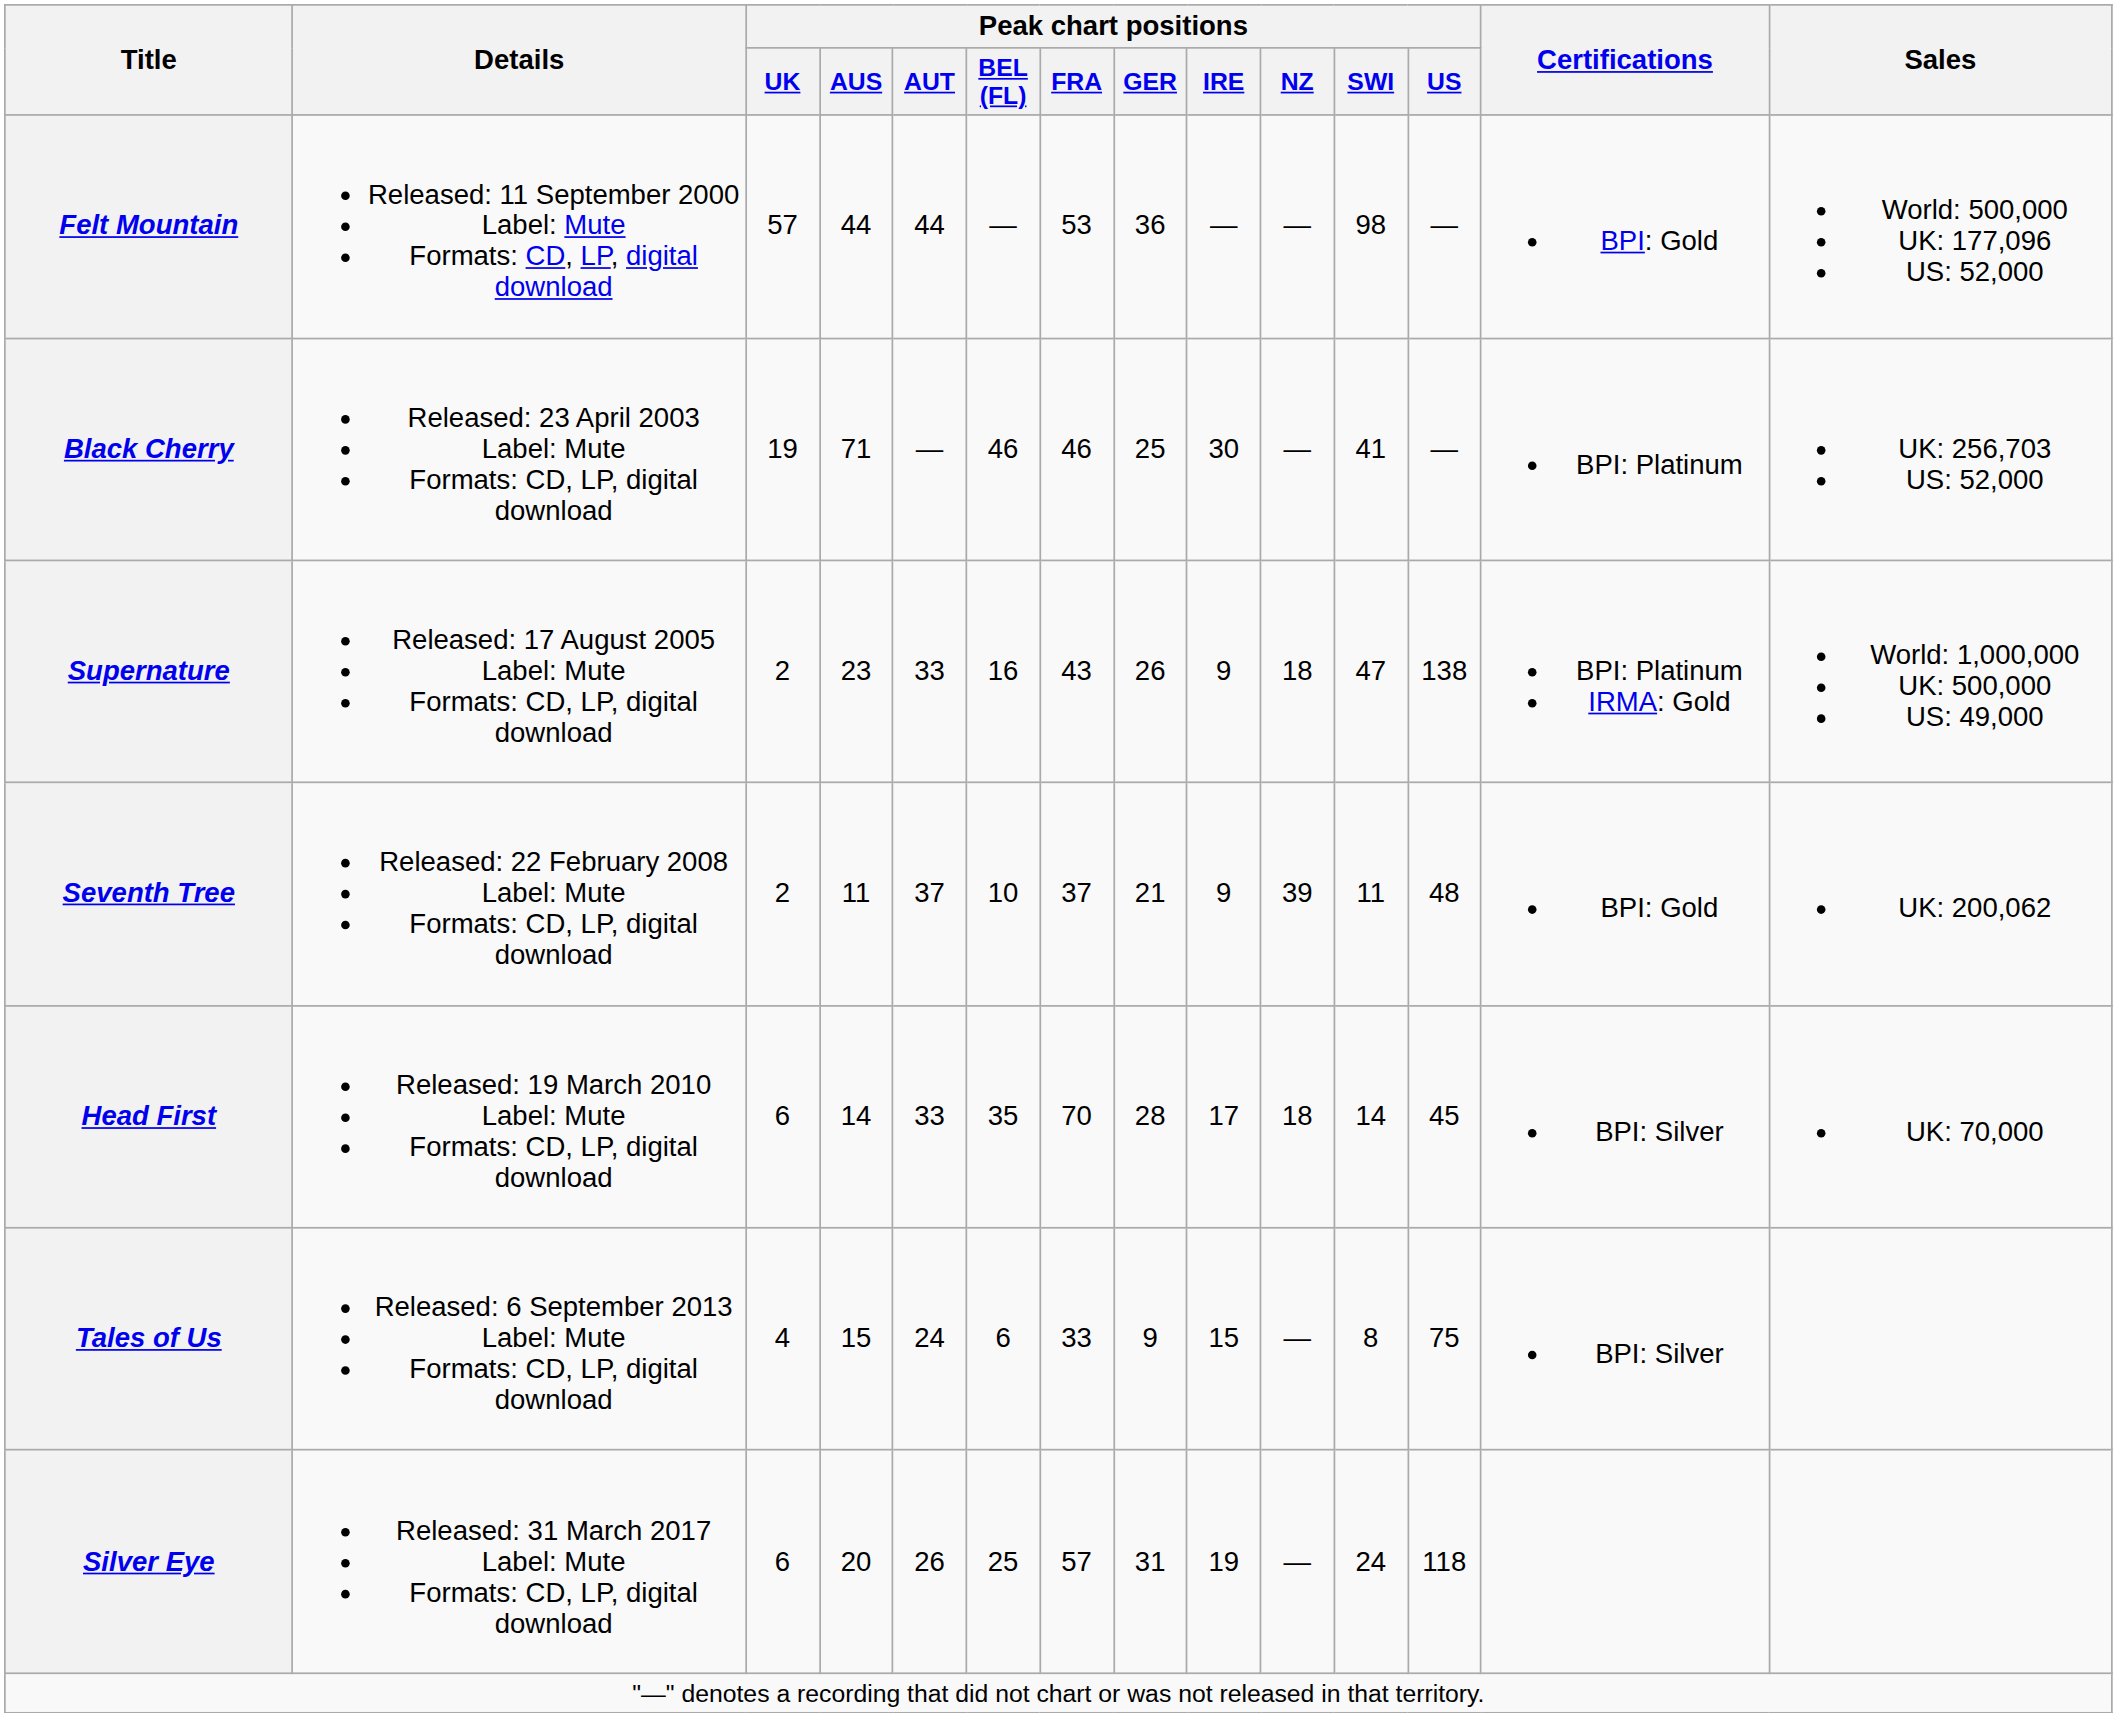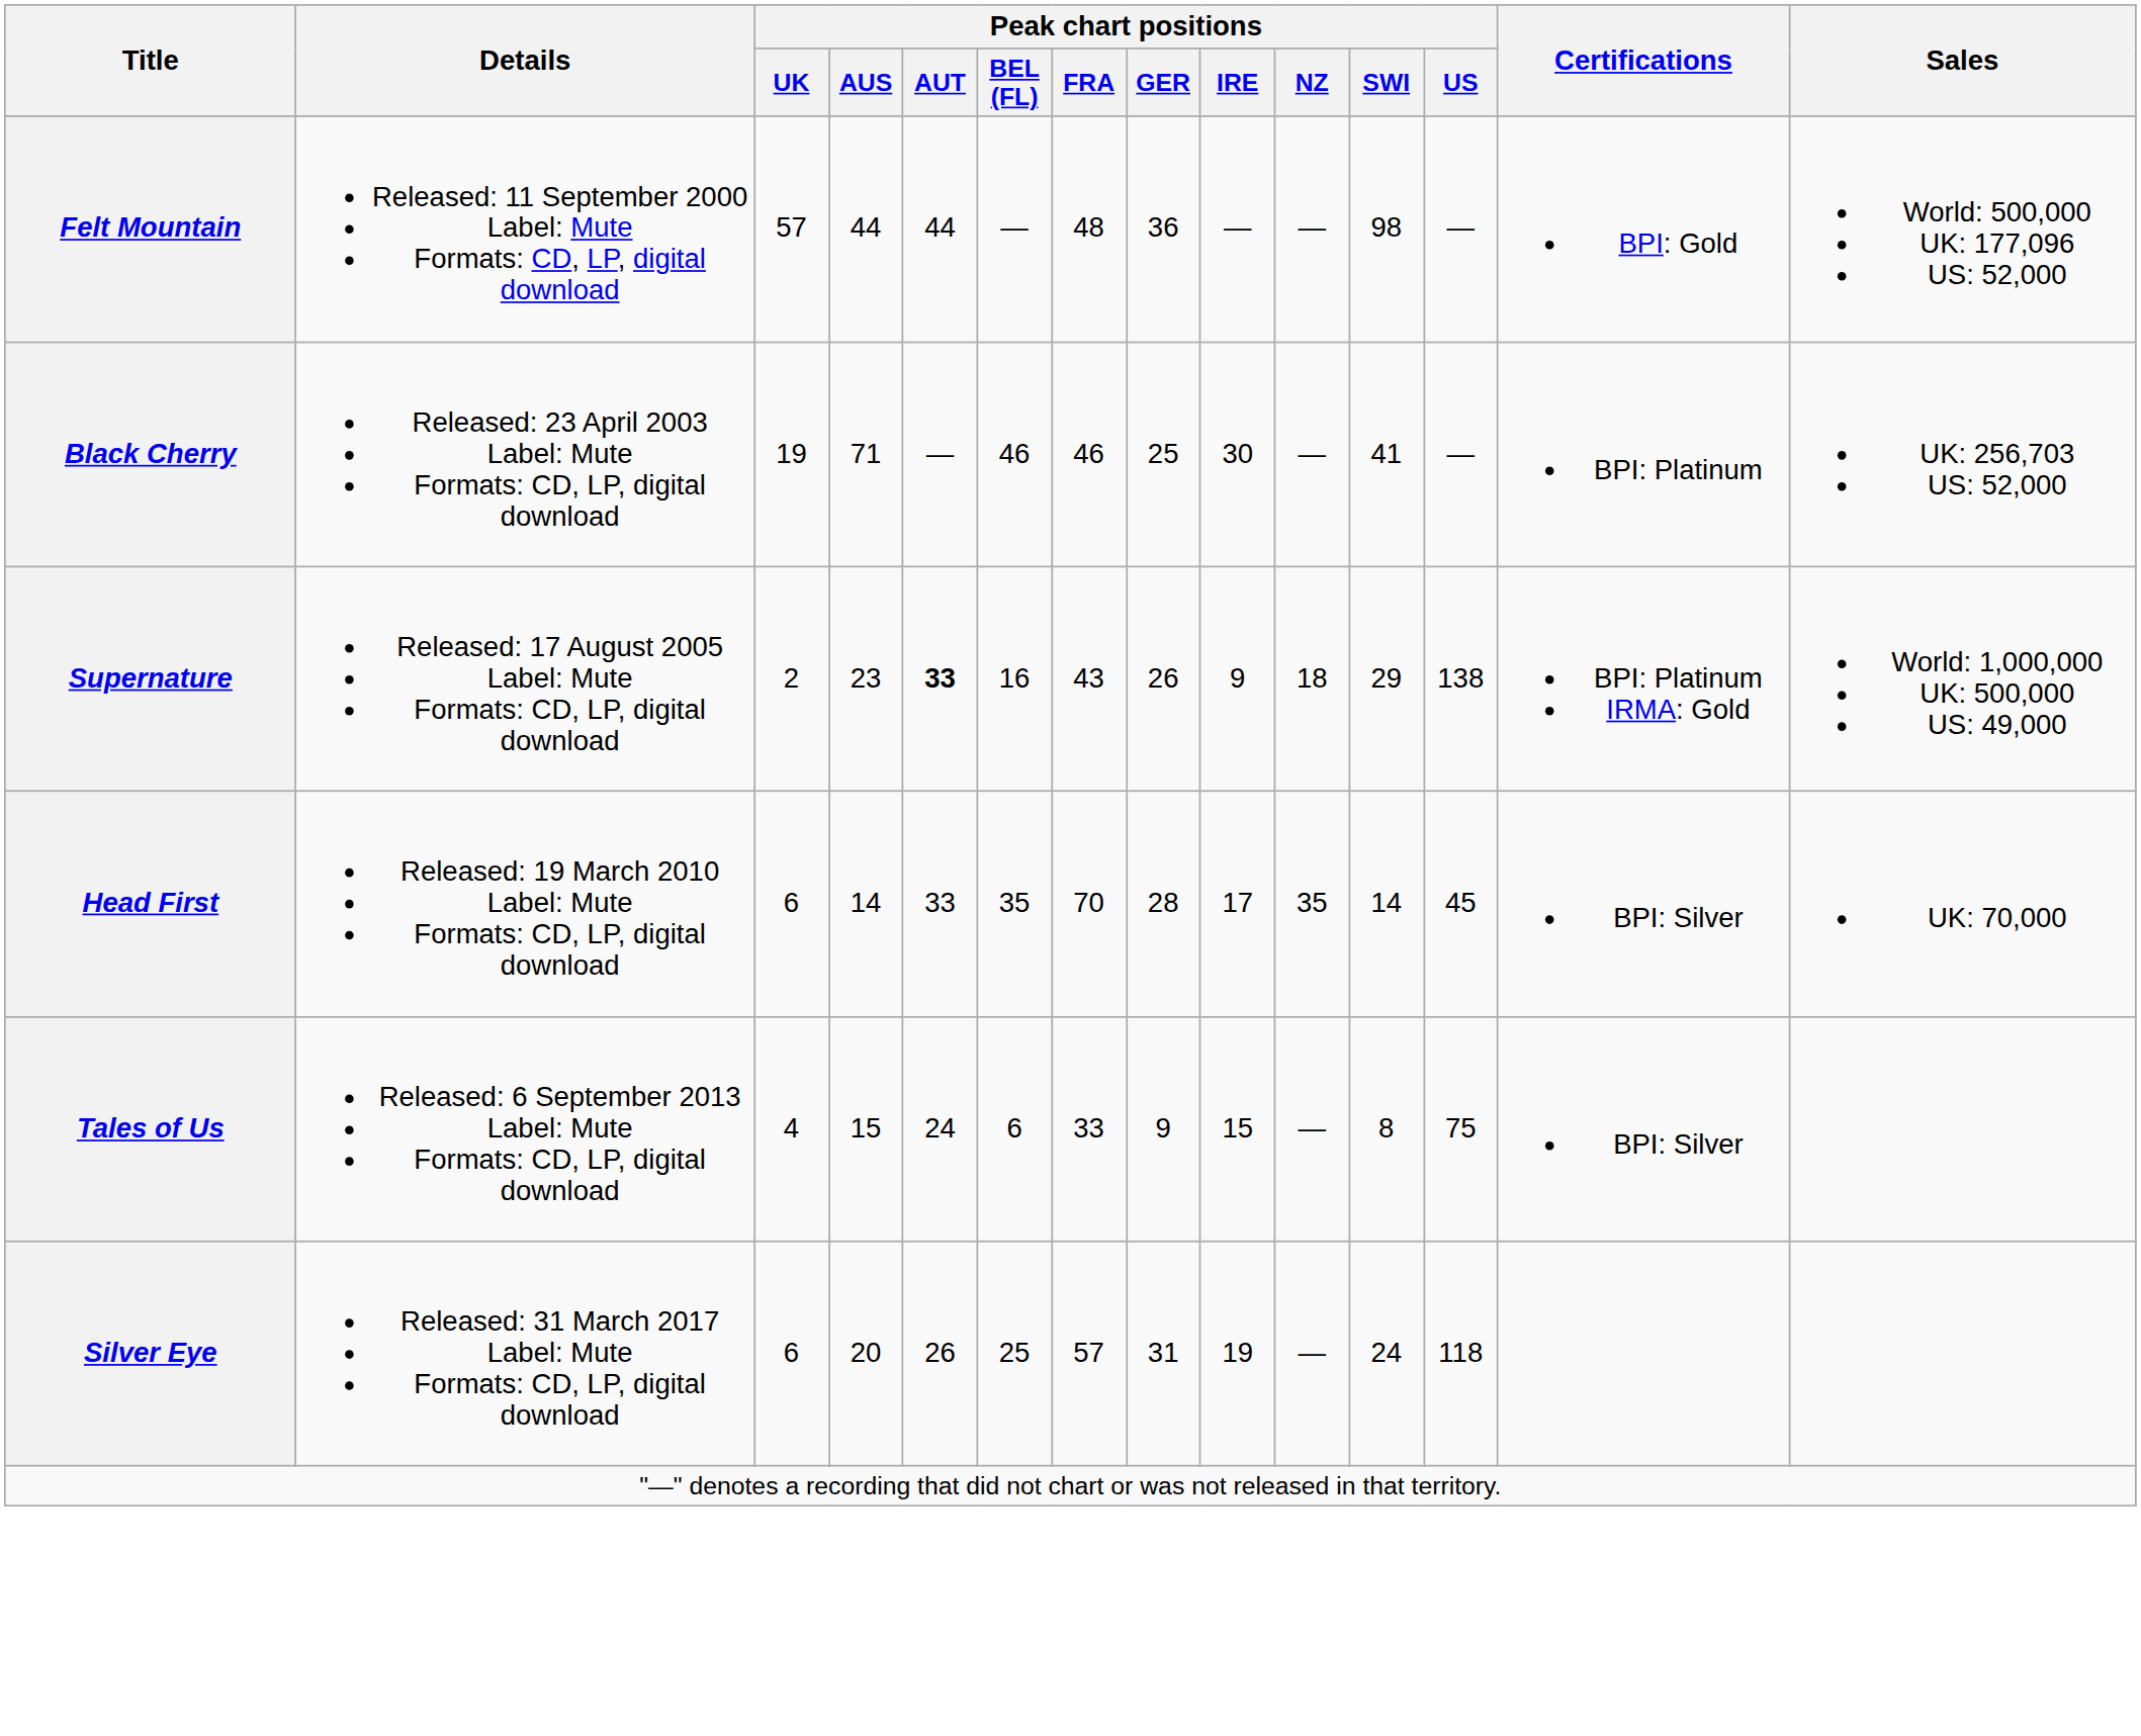 <table class="wikitable plainrowheaders" style="text-align:center">
 <tr>
 <th scope="col" rowspan="2" style="width:10em;">Title</th>
 <th scope="col" rowspan="2" style="width:16em;">Details</th>
 <th scope="col" colspan="10">Peak chart positions</th>
 <th scope="col" rowspan="2" style="width:10em;"><a href='#'>Certifications</a></th>
 <th scope="col" rowspan="2" style="width:12em;">Sales</th>
 </tr>
 <tr>
 <th scope="col" style="width:2.5em;font-size:90%;"><a href='#'>UK</a><br></th>
 <th scope="col" style="width:2.5em;font-size:90%;"><a href='#'>AUS</a><br></th>
 <th scope="col" style="width:2.5em;font-size:90%;"><a href='#'>AUT</a><br></th>
 <th scope="col" style="width:2.5em;font-size:90%;"><a href='#'>BEL<br>(FL)</a><br></th>
 <th scope="col" style="width:2.5em;font-size:90%;"><a href='#'>FRA</a><br></th>
 <th scope="col" style="width:2.5em;font-size:90%;"><a href='#'>GER</a><br></th>
 <th scope="col" style="width:2.5em;font-size:90%;"><a href='#'>IRE</a><br></th>
 <th scope="col" style="width:2.5em;font-size:90%;"><a href='#'>NZ</a><br></th>
 <th scope="col" style="width:2.5em;font-size:90%;"><a href='#'>SWI</a><br></th>
 <th scope="col" style="width:2.5em;font-size:90%;"><a href='#'>US</a><br></th>
 </tr>
 <tr>
 <th scope="row"><em><a href='#'>Felt Mountain</a></em></th>
 <td><br><ul><li>Released: 11 September 2000</li><li>Label: <a href='#'>Mute</a></li><li>Formats: <a href='#'>CD</a>, <a href='#'>LP</a>, <a href='#'>digital download</a></li></ul></td>
 <td>57</td>
 <td>44</td>
 <td>44</td>
 <td>—</td>
-<td>53</td>
+<td>48</td>
 <td>36</td>
 <td>—</td>
 <td>—</td>
 <td>98</td>
 <td>—</td>
 <td><br><ul><li><a href='#'>BPI</a>: Gold</li></ul></td>
 <td><br><ul><li>World: 500,000</li><li>UK: 177,096</li><li>US: 52,000</li></ul></td>
 </tr>
 <tr>
 <th scope="row"><em><a href='#'>Black Cherry</a></em></th>
 <td><br><ul><li>Released: 23 April 2003</li><li>Label: Mute</li><li>Formats: CD, LP, digital download</li></ul></td>
 <td>19</td>
 <td>71</td>
 <td>—</td>
 <td>46</td>
 <td>46</td>
 <td>25</td>
 <td>30</td>
 <td>—</td>
 <td>41</td>
 <td>—</td>
 <td><br><ul><li>BPI: Platinum</li></ul></td>
 <td><br><ul><li>UK: 256,703</li><li>US: 52,000</li></ul></td>
 </tr>
 <tr>
 <th scope="row"><em><a href='#'>Supernature</a></em></th>
 <td><br><ul><li>Released: 17 August 2005</li><li>Label: Mute</li><li>Formats: CD, LP, digital download</li></ul></td>
 <td>2</td>
 <td>23</td>
-<td>33</td>
+<td><strong>33</strong></td>
 <td>16</td>
 <td>43</td>
 <td>26</td>
 <td>9</td>
 <td>18</td>
-<td>47</td>
+<td>29</td>
 <td>138</td>
 <td><br><ul><li>BPI: Platinum</li><li><a href='#'>IRMA</a>: Gold</li></ul></td>
 <td><br><ul><li>World: 1,000,000</li><li>UK: 500,000</li><li>US: 49,000</li></ul></td>
-</tr>
-<tr>
-<th scope="row"><em><a href='#'>Seventh Tree</a></em></th>
-<td><br><ul><li>Released: 22 February 2008</li><li>Label: Mute</li><li>Formats: CD, LP, digital download</li></ul></td>
-<td>2</td>
-<td>11</td>
-<td>37</td>
-<td>10</td>
-<td>37</td>
-<td>21</td>
-<td>9</td>
-<td>39</td>
-<td>11</td>
-<td>48</td>
-<td><br><ul><li>BPI: Gold</li></ul></td>
-<td><br><ul><li>UK: 200,062</li></ul></td>
 </tr>
 <tr>
 <th scope="row"><em><a href='#'>Head First</a></em></th>
 <td><br><ul><li>Released: 19 March 2010</li><li>Label: Mute</li><li>Formats: CD, LP, digital download</li></ul></td>
 <td>6</td>
 <td>14</td>
 <td>33</td>
 <td>35</td>
 <td>70</td>
 <td>28</td>
 <td>17</td>
-<td>18</td>
+<td>35</td>
 <td>14</td>
 <td>45</td>
 <td><br><ul><li>BPI: Silver</li></ul></td>
 <td><br><ul><li>UK: 70,000</li></ul></td>
 </tr>
 <tr>
 <th scope="row"><em><a href='#'>Tales of Us</a></em></th>
 <td><br><ul><li>Released: 6 September 2013</li><li>Label: Mute</li><li>Formats: CD, LP, digital download</li></ul></td>
 <td>4</td>
 <td>15</td>
 <td>24</td>
 <td>6</td>
 <td>33</td>
 <td>9</td>
 <td>15</td>
 <td>—</td>
 <td>8</td>
 <td>75</td>
 <td><br><ul><li>BPI: Silver</li></ul></td>
 <td></td>
 </tr>
 <tr>
 <th scope="row"><em><a href='#'>Silver Eye</a></em></th>
 <td><br><ul><li>Released: 31 March 2017</li><li>Label: Mute</li><li>Formats: CD, LP, digital download</li></ul></td>
 <td>6</td>
 <td>20</td>
 <td>26</td>
 <td>25</td>
 <td>57</td>
 <td>31</td>
 <td>19</td>
 <td>—</td>
 <td>24</td>
 <td>118</td>
 <td></td>
 <td></td>
 </tr>
 <tr>
 <td colspan="14" style="font-size:90%">"—" denotes a recording that did not chart or was not released in that territory.</td>
 </tr>
 </table>
